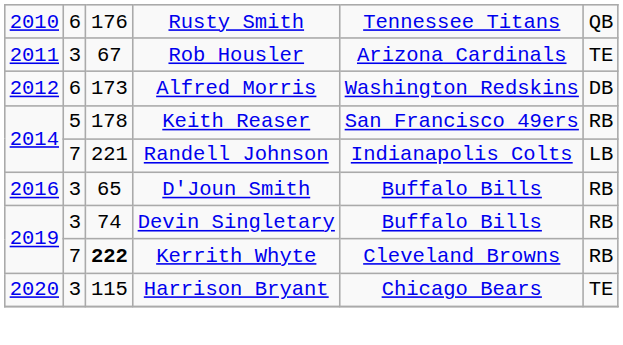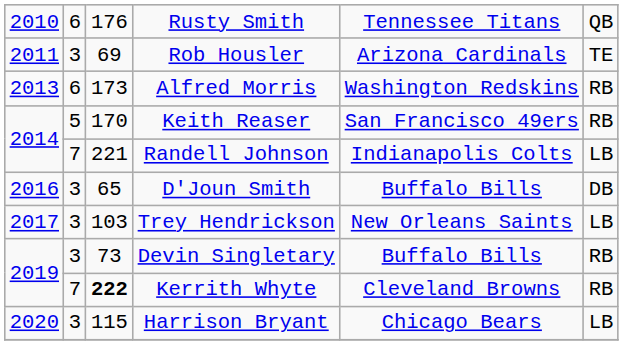 <table class="wikitable sortable sticky-header-multi" style="text-align: center;">
 <tr>
 <td><a href='#'>2010</a></td>
 <td>6</td>
 <td>176</td>
 <td><a href='#'>Rusty Smith</a></td>
 <td><a href='#'>Tennessee Titans</a></td>
 <td>QB</td>
 </tr>
 <tr>
 <td><a href='#'>2011</a></td>
 <td>3</td>
-<td>67</td>
+<td>69</td>
 <td><a href='#'>Rob Housler</a></td>
 <td><a href='#'>Arizona Cardinals</a></td>
 <td>TE</td>
 </tr>
 <tr>
-<td><a href='#'>2012</a></td>
+<td><a href='#'>2013</a></td>
 <td>6</td>
 <td>173</td>
 <td><a href='#'>Alfred Morris</a></td>
 <td><a href='#'>Washington Redskins</a></td>
-<td>DB</td>
+<td>RB</td>
 </tr>
 <tr>
 <td rowspan="2"><a href='#'>2014</a></td>
 <td>5</td>
-<td>178</td>
+<td>170</td>
 <td><a href='#'>Keith Reaser</a></td>
 <td><a href='#'>San Francisco 49ers</a></td>
 <td>RB</td>
 </tr>
 <tr>
 <td>7</td>
 <td>221</td>
 <td><a href='#'>Randell Johnson</a></td>
 <td><a href='#'>Indianapolis Colts</a></td>
 <td>LB</td>
 </tr>
 <tr>
 <td><a href='#'>2016</a></td>
 <td>3</td>
 <td>65</td>
 <td><a href='#'>D'Joun Smith</a></td>
 <td><a href='#'>Buffalo Bills</a></td>
-<td>RB</td>
+<td>DB</td>
+</tr>
+<tr>
+<td><a href='#'>2017</a></td>
+<td>3</td>
+<td>103</td>
+<td><a href='#'>Trey Hendrickson</a></td>
+<td><a href='#'>New Orleans Saints</a></td>
+<td>LB</td>
 </tr>
 <tr>
 <td rowspan="2"><a href='#'>2019</a></td>
 <td>3</td>
-<td>74</td>
+<td>73</td>
 <td><a href='#'>Devin Singletary</a></td>
 <td><a href='#'>Buffalo Bills</a></td>
 <td>RB</td>
 </tr>
 <tr>
 <td>7</td>
 <td><strong>222</strong></td>
 <td><a href='#'>Kerrith Whyte</a></td>
 <td><a href='#'>Cleveland Browns</a></td>
 <td>RB</td>
 </tr>
 <tr>
 <td><a href='#'>2020</a></td>
 <td>3</td>
 <td>115</td>
 <td><a href='#'>Harrison Bryant</a></td>
 <td><a href='#'>Chicago Bears</a></td>
-<td>TE</td>
+<td>LB</td>
 </tr>
 <tr>
 </tr>
 </table>
